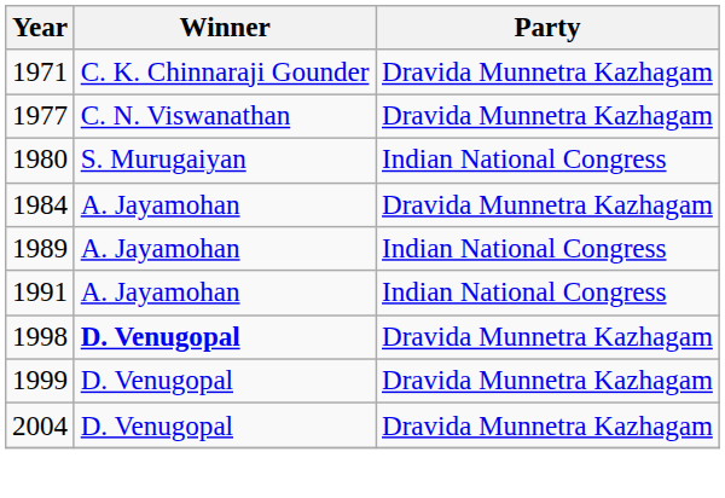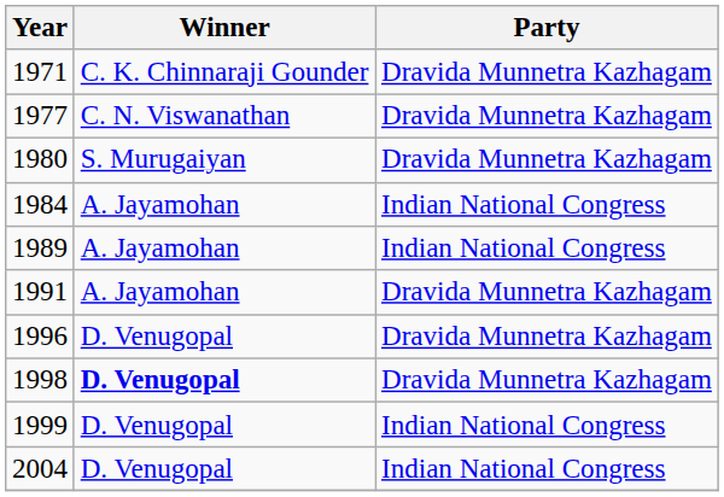 <table class="wikitable sortable">
 <tr>
 <th>Year</th>
 <th>Winner</th>
 <th>Party</th>
 </tr>
 <tr --->
 <td>1971</td>
 <td><a href='#'>C. K. Chinnaraji Gounder</a></td>
 <td><a href='#'>Dravida Munnetra Kazhagam</a></td>
 </tr>
 <tr --->
 <td>1977</td>
 <td><a href='#'>C. N. Viswanathan</a></td>
 <td><a href='#'>Dravida Munnetra Kazhagam</a></td>
 </tr>
 <tr --->
 <td>1980</td>
 <td><a href='#'>S. Murugaiyan</a></td>
-<td><a href='#'>Indian National Congress</a></td>
+<td><a href='#'>Dravida Munnetra Kazhagam</a></td>
 </tr>
 <tr --->
 <td>1984</td>
 <td><a href='#'>A. Jayamohan</a></td>
-<td><a href='#'>Dravida Munnetra Kazhagam</a></td>
+<td><a href='#'>Indian National Congress</a></td>
 </tr>
 <tr --->
 <td>1989</td>
 <td><a href='#'>A. Jayamohan</a></td>
 <td><a href='#'>Indian National Congress</a></td>
 </tr>
 <tr --->
 <td>1991</td>
 <td><a href='#'>A. Jayamohan</a></td>
-<td><a href='#'>Indian National Congress</a></td>
+<td><a href='#'>Dravida Munnetra Kazhagam</a></td>
+</tr>
+<tr --->
+<td>1996</td>
+<td><a href='#'>D. Venugopal</a></td>
+<td><a href='#'>Dravida Munnetra Kazhagam</a></td>
 </tr>
 <tr --->
 <td>1998</td>
 <td><strong><a href='#'>D. Venugopal</a></strong></td>
 <td><a href='#'>Dravida Munnetra Kazhagam</a></td>
 </tr>
 <tr --->
 <td>1999</td>
 <td><a href='#'>D. Venugopal</a></td>
-<td><a href='#'>Dravida Munnetra Kazhagam</a></td>
+<td><a href='#'>Indian National Congress</a></td>
 </tr>
 <tr --->
 <td>2004</td>
 <td><a href='#'>D. Venugopal</a></td>
-<td><a href='#'>Dravida Munnetra Kazhagam</a></td>
+<td><a href='#'>Indian National Congress</a></td>
 </tr>
 <tr --->
 </tr>
 </table>
